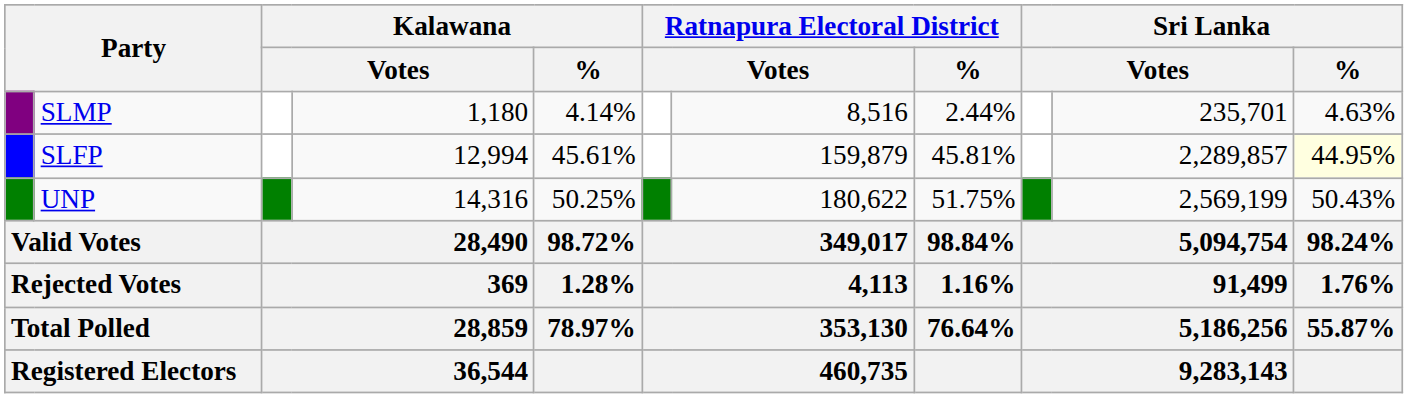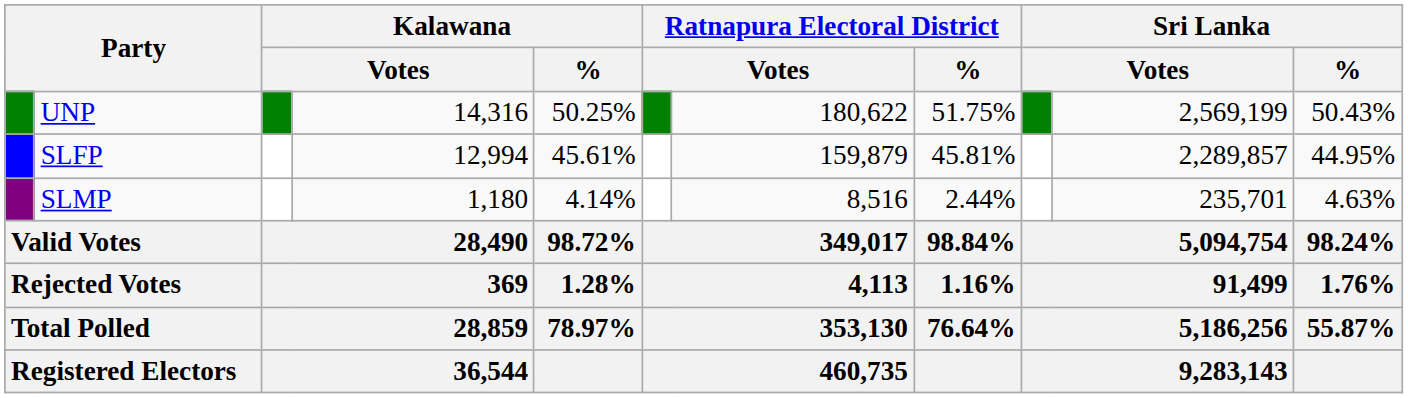 <table class="wikitable">
 <tr>
 <th colspan="2" width="144px"rowspan="2">Party</th>
 <th colspan="3" width="216px">Kalawana</th>
 <th colspan="3" width="216px"><a href='#'>Ratnapura Electoral District</a></th>
 <th colspan="3" width="216px">Sri Lanka</th>
 </tr>
 <tr>
 <th colspan="2" width="144px">Votes</th>
 <th>%</th>
 <th colspan="2" width="144px">Votes</th>
 <th>%</th>
 <th colspan="2" width="144px">Votes</th>
 <th>%</th>
 </tr>
 <tr>
-<td style="background-color:purple;" width="10px"></td>
-<td style="text-align:left;"><a href='#'>SLMP</a></td>
-<td style="background-color:white;" width="10px"></td>
-<td style="text-align:right;">1,180</td>
-<td style="text-align:right;">4.14%</td>
-<td style="background-color:white;" width="10px"></td>
-<td style="text-align:right;">8,516</td>
-<td style="text-align:right;">2.44%</td>
-<td style="background-color:white;" width="10px"></td>
-<td style="text-align:right;">235,701</td>
-<td style="text-align:right;">4.63%</td>
+<td style="background-color:green;" width="10px"></td>
+<td style="text-align:left;"><a href='#'>UNP</a></td>
+<td style="background-color:green;" width="10px"></td>
+<td style="text-align:right;">14,316</td>
+<td style="text-align:right;">50.25%</td>
+<td style="background-color:green;" width="10px"></td>
+<td style="text-align:right;">180,622</td>
+<td style="text-align:right;">51.75%</td>
+<td style="background-color:green;" width="10px"></td>
+<td style="text-align:right;">2,569,199</td>
+<td style="text-align:right;">50.43%</td>
 </tr>
 <tr>
 <td style="background-color:blue;" width="10px"></td>
 <td style="text-align:left;"><a href='#'>SLFP</a></td>
 <td style="background-color:white;" width="10px"></td>
 <td style="text-align:right;">12,994</td>
 <td style="text-align:right;">45.61%</td>
 <td style="background-color:white;" width="10px"></td>
 <td style="text-align:right;">159,879</td>
 <td style="text-align:right;">45.81%</td>
 <td style="background-color:white;" width="10px"></td>
 <td style="text-align:right;">2,289,857</td>
-<td style="background: lightyellow; text-align:right;">44.95%</td>
+<td style="text-align:right;">44.95%</td>
 </tr>
 <tr>
-<td style="background-color:green;" width="10px"></td>
-<td style="text-align:left;"><a href='#'>UNP</a></td>
-<td style="background-color:green;" width="10px"></td>
-<td style="text-align:right;">14,316</td>
-<td style="text-align:right;">50.25%</td>
-<td style="background-color:green;" width="10px"></td>
-<td style="text-align:right;">180,622</td>
-<td style="text-align:right;">51.75%</td>
-<td style="background-color:green;" width="10px"></td>
-<td style="text-align:right;">2,569,199</td>
-<td style="text-align:right;">50.43%</td>
+<td style="background-color:purple;" width="10px"></td>
+<td style="text-align:left;"><a href='#'>SLMP</a></td>
+<td style="background-color:white;" width="10px"></td>
+<td style="text-align:right;">1,180</td>
+<td style="text-align:right;">4.14%</td>
+<td style="background-color:white;" width="10px"></td>
+<td style="text-align:right;">8,516</td>
+<td style="text-align:right;">2.44%</td>
+<td style="background-color:white;" width="10px"></td>
+<td style="text-align:right;">235,701</td>
+<td style="text-align:right;">4.63%</td>
 </tr>
 <tr>
 <th colspan="2" width="144px"style="text-align:left;">Valid Votes</th>
 <th style="text-align:right;"colspan="2" width="144px">28,490</th>
 <th style="text-align:right;">98.72%</th>
 <th style="text-align:right;"colspan="2" width="144px">349,017</th>
 <th style="text-align:right;">98.84%</th>
 <th style="text-align:right;"colspan="2" width="144px">5,094,754</th>
 <th style="text-align:right;">98.24%</th>
 </tr>
 <tr>
 <th colspan="2" width="144px"style="text-align:left;">Rejected Votes</th>
 <th style="text-align:right;"colspan="2" width="144px">369</th>
 <th style="text-align:right;">1.28%</th>
 <th style="text-align:right;"colspan="2" width="144px">4,113</th>
 <th style="text-align:right;">1.16%</th>
 <th style="text-align:right;"colspan="2" width="144px">91,499</th>
 <th style="text-align:right;">1.76%</th>
 </tr>
 <tr>
 <th colspan="2" width="144px"style="text-align:left;">Total Polled</th>
 <th style="text-align:right;"colspan="2" width="144px">28,859</th>
 <th style="text-align:right;">78.97%</th>
 <th style="text-align:right;"colspan="2" width="144px">353,130</th>
 <th style="text-align:right;">76.64%</th>
 <th style="text-align:right;"colspan="2" width="144px">5,186,256</th>
 <th style="text-align:right;">55.87%</th>
 </tr>
 <tr>
 <th colspan="2" width="144px"style="text-align:left;">Registered Electors</th>
 <th style="text-align:right;"colspan="2" width="144px">36,544</th>
 <th></th>
 <th style="text-align:right;"colspan="2" width="144px">460,735</th>
 <th></th>
 <th style="text-align:right;"colspan="2" width="144px">9,283,143</th>
 <th></th>
 </tr>
 </table>
